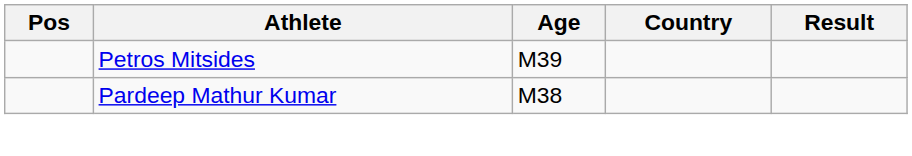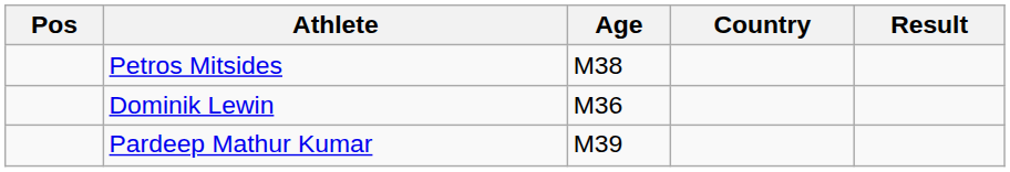 <table class="wikitable"  style="text-align:center; width:50%;">
 <tr>
 <th>Pos</th>
 <th>Athlete</th>
 <th>Age</th>
 <th>Country</th>
 <th>Result</th>
 </tr>
 <tr>
 <td align=center></td>
 <td align=left><a href='#'>Petros Mitsides</a></td>
-<td align=left>M39</td>
+<td align=left>M38</td>
+<td align=left></td>
+<td></td>
+</tr>
+<tr>
+<td align=center></td>
+<td align=left><a href='#'>Dominik Lewin</a></td>
+<td align=left>M36</td>
 <td align=left></td>
 <td></td>
 </tr>
 <tr>
 <td align=center></td>
 <td align=left><a href='#'>Pardeep Mathur Kumar</a></td>
-<td align=left>M38</td>
+<td align=left>M39</td>
 <td align=left></td>
 <td></td>
 </tr>
 </table>
